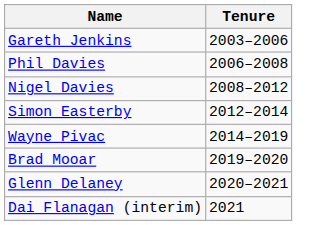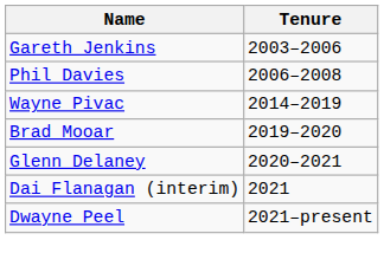 <table class="wikitable sortable">
 <tr>
 <th>Name</th>
 <th>Tenure</th>
 </tr>
 <tr>
 <td> <a href='#'>Gareth Jenkins</a></td>
 <td>2003–2006</td>
 </tr>
 <tr>
 <td> <a href='#'>Phil Davies</a></td>
 <td>2006–2008</td>
-</tr>
-<tr>
-<td> <a href='#'>Nigel Davies</a></td>
-<td>2008–2012</td>
-</tr>
-<tr>
-<td> <a href='#'>Simon Easterby</a></td>
-<td>2012–2014</td>
 </tr>
 <tr>
 <td> <a href='#'>Wayne Pivac</a></td>
 <td>2014–2019</td>
 </tr>
 <tr>
 <td> <a href='#'>Brad Mooar</a></td>
 <td>2019–2020</td>
 </tr>
 <tr>
 <td> <a href='#'>Glenn Delaney</a></td>
 <td>2020–2021</td>
 </tr>
 <tr>
 <td> <a href='#'>Dai Flanagan</a> (interim)</td>
 <td>2021</td>
 </tr>
+<tr>
+<td> <a href='#'>Dwayne Peel</a></td>
+<td>2021–present</td>
+</tr>
 </table>
